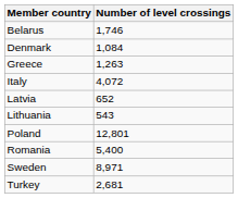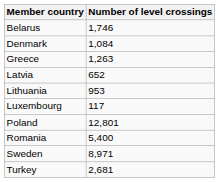 <table class="wikitable sortable col2right">
 <tr>
 <th>Member country</th>
 <th>Number of level crossings</th>
 </tr>
 <tr>
 <td>Belarus</td>
 <td>1,746</td>
 </tr>
 <tr>
 <td>Denmark</td>
 <td>1,084</td>
 </tr>
 <tr>
 <td>Greece</td>
 <td>1,263</td>
 </tr>
 <tr>
-<td>Italy</td>
-<td>4,072</td>
-</tr>
-<tr>
 <td>Latvia</td>
 <td>652</td>
 </tr>
 <tr>
 <td>Lithuania</td>
-<td>543</td>
+<td>953</td>
+</tr>
+<tr>
+<td>Luxembourg</td>
+<td>117</td>
 </tr>
 <tr>
 <td>Poland</td>
 <td>12,801</td>
 </tr>
 <tr>
 <td>Romania</td>
 <td>5,400</td>
 </tr>
 <tr>
 <td>Sweden</td>
 <td>8,971</td>
 </tr>
 <tr>
 <td>Turkey</td>
 <td>2,681</td>
 </tr>
 </table>
